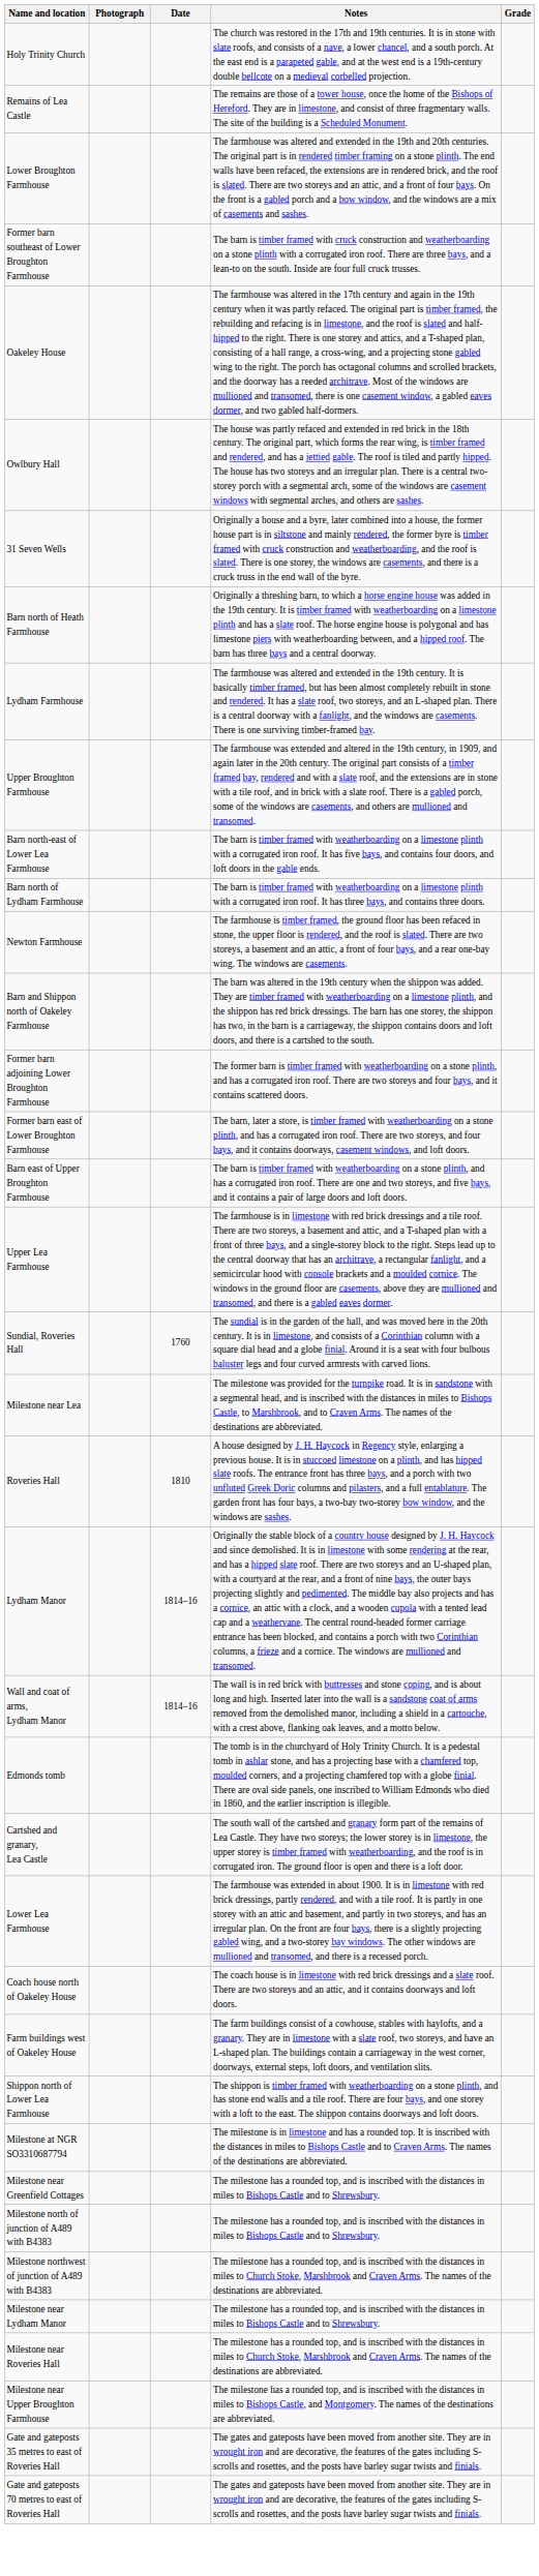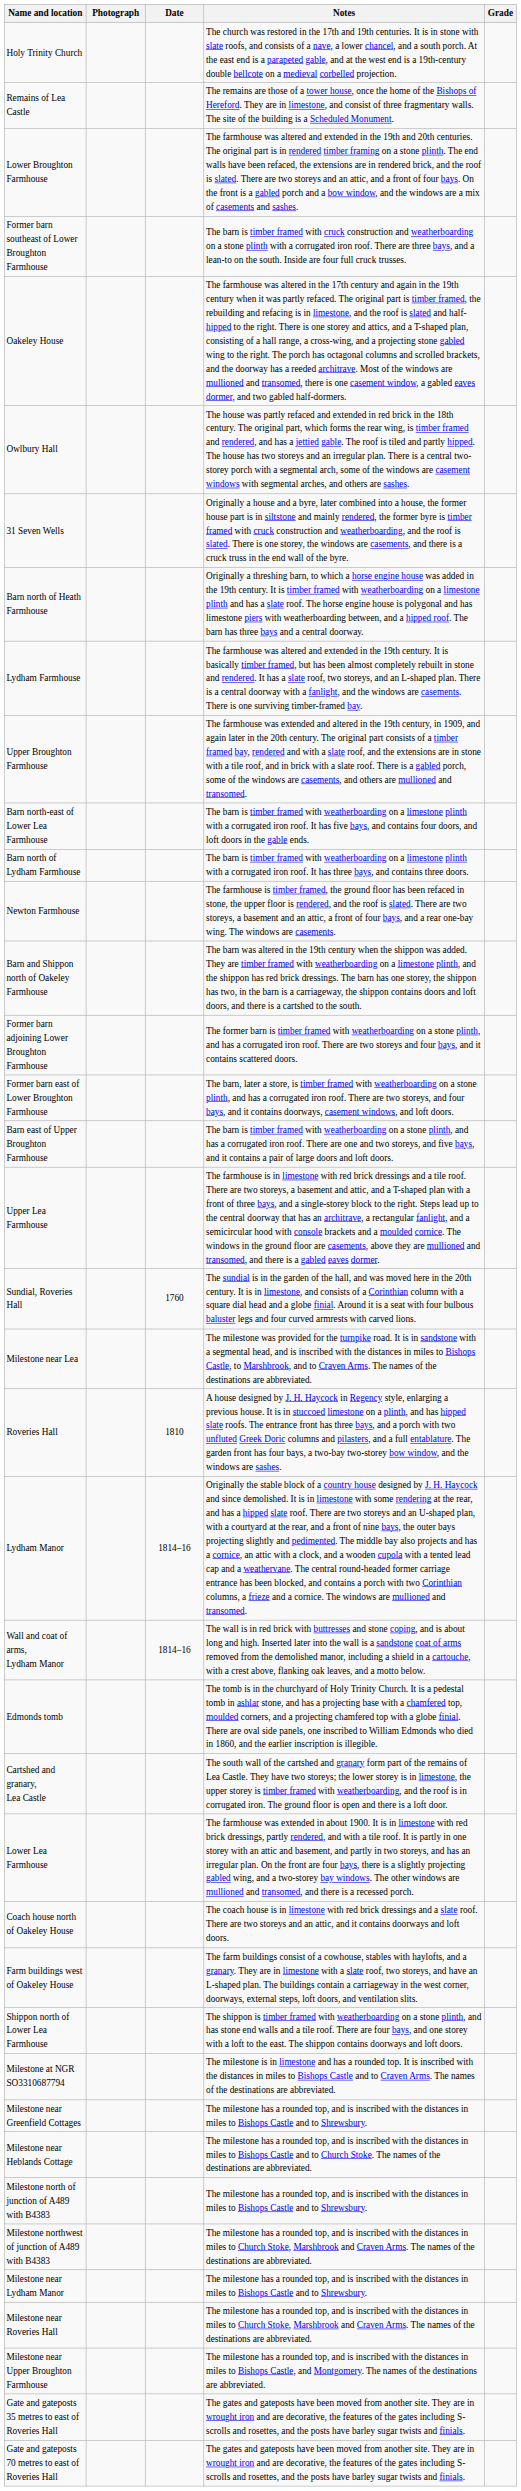 <table class="wikitable sortable plainrowheaders" style="width:100%; border:0; text-align:left; line-height:150%;">
 <tr>
 <th scope="col"  style="width:150px">Name and location</th>
 <th scope="col"  style="width:100px" class="unsortable">Photograph</th>
 <th scope="col"  style="width:120px">Date</th>
 <th scope="col"  style="width:650px" class="unsortable">Notes</th>
 <th scope="col"  style="width:50px">Grade</th>
 </tr>
 <tr>
 <td>Holy Trinity Church<br><small></small></td>
 <td></td>
 <td align="center"></td>
 <td>The church was restored in the 17th and 19th centuries.  It is in stone with <a href='#'>slate</a> roofs, and consists of a <a href='#'>nave</a>, a lower <a href='#'>chancel</a>, and a south porch.  At the east end is a <a href='#'>parapeted</a> <a href='#'>gable</a>, and at the west end is a 19th-century double <a href='#'>bellcote</a> on a <a href='#'>medieval</a> <a href='#'>corbelled</a> projection.</td>
 <td align="center" ></td>
 </tr>
 <tr>
 <td>Remains of Lea Castle<br><small></small></td>
 <td></td>
 <td align="center"></td>
 <td>The remains are those of a <a href='#'>tower house</a>, once the home of the <a href='#'>Bishops of Hereford</a>.  They are in <a href='#'>limestone</a>, and consist of three fragmentary walls.  The site of the building is a <a href='#'>Scheduled Monument</a>.</td>
 <td align="center" ></td>
 </tr>
 <tr>
 <td>Lower Broughton Farmhouse<br><small></small></td>
 <td></td>
 <td align="center"></td>
 <td>The farmhouse was altered and extended in the 19th and 20th centuries.  The original part is in <a href='#'>rendered</a> <a href='#'>timber framing</a> on a stone <a href='#'>plinth</a>. The end walls have been refaced, the extensions are in rendered brick, and the roof is <a href='#'>slated</a>.  There are two storeys and an attic, and a front of four <a href='#'>bays</a>.  On the front is a <a href='#'>gabled</a> porch and a <a href='#'>bow window</a>, and the windows are a mix of <a href='#'>casements</a> and <a href='#'>sashes</a>.</td>
 <td align="center" ></td>
 </tr>
 <tr>
 <td>Former barn southeast of Lower Broughton Farmhouse<br><small></small></td>
 <td></td>
 <td align="center"></td>
 <td>The barn is <a href='#'>timber framed</a> with <a href='#'>cruck</a> construction and <a href='#'>weatherboarding</a> on a stone <a href='#'>plinth</a> with a corrugated iron roof.  There are three <a href='#'>bays</a>, and a lean-to on the south.  Inside are four full cruck trusses.</td>
 <td align="center" ></td>
 </tr>
 <tr>
 <td>Oakeley House<br><small></small></td>
 <td></td>
 <td align="center"></td>
 <td>The farmhouse was altered in the 17th century and again in the 19th century when it was partly refaced.  The original part is <a href='#'>timber framed</a>, the rebuilding and refacing is in <a href='#'>limestone</a>, and the roof is <a href='#'>slated</a> and half-<a href='#'>hipped</a> to the right.  There is one storey and attics, and a T-shaped plan, consisting of a hall range, a cross-wing, and a projecting stone <a href='#'>gabled</a> wing to the right.  The porch has octagonal columns and scrolled brackets, and the doorway has a reeded <a href='#'>architrave</a>.  Most of the windows are <a href='#'>mullioned</a> and <a href='#'>transomed</a>, there is one <a href='#'>casement window</a>, a gabled <a href='#'>eaves</a> <a href='#'>dormer</a>, and two gabled half-dormers.</td>
 <td align="center" ></td>
 </tr>
 <tr>
 <td>Owlbury Hall<br><small></small></td>
 <td></td>
 <td align="center"></td>
 <td>The house was partly refaced and extended in red brick in the 18th century.  The original part, which forms the rear wing, is <a href='#'>timber framed</a> and <a href='#'>rendered</a>, and has a <a href='#'>jettied</a> <a href='#'>gable</a>.  The roof is tiled and partly <a href='#'>hipped</a>.  The house has two storeys and an irregular plan.  There is a central two-storey porch with a segmental arch, some of the windows are <a href='#'>casement windows</a> with segmental arches, and others are <a href='#'>sashes</a>.</td>
 <td align="center" ></td>
 </tr>
 <tr>
 <td>31 Seven Wells<br><small></small></td>
 <td></td>
 <td align="center"></td>
 <td>Originally a house and a byre, later combined into a house, the former house part is in <a href='#'>siltstone</a> and mainly <a href='#'>rendered</a>, the former byre is <a href='#'>timber framed</a> with <a href='#'>cruck</a> construction and <a href='#'>weatherboarding</a>, and the roof is <a href='#'>slated</a>.  There is one storey, the windows are <a href='#'>casements</a>, and there is a cruck truss in the end wall of the byre.</td>
 <td align="center" ></td>
 </tr>
 <tr>
 <td>Barn north of Heath Farmhouse<br><small></small></td>
 <td></td>
 <td align="center"></td>
 <td>Originally a threshing barn, to which a <a href='#'>horse engine house</a> was added in the 19th century.  It is <a href='#'>timber framed</a> with <a href='#'>weatherboarding</a> on a <a href='#'>limestone</a> <a href='#'>plinth</a> and has a <a href='#'>slate</a> roof.  The horse engine house is polygonal and has limestone <a href='#'>piers</a> with weatherboarding between, and a <a href='#'>hipped roof</a>.  The barn has three <a href='#'>bays</a> and a central doorway.</td>
 <td align="center" ></td>
 </tr>
 <tr>
 <td>Lydham Farmhouse<br><small></small></td>
 <td></td>
 <td align="center"></td>
 <td>The farmhouse was altered and extended in the 19th century.  It is basically <a href='#'>timber framed</a>, but has been almost completely rebuilt in stone and <a href='#'>rendered</a>.  It has a <a href='#'>slate</a> roof, two storeys, and an L-shaped plan.  There is a central doorway with a <a href='#'>fanlight</a>, and the windows are <a href='#'>casements</a>.  There is one surviving timber-framed <a href='#'>bay</a>.</td>
 <td align="center" ></td>
 </tr>
 <tr>
 <td>Upper Broughton Farmhouse<br><small></small></td>
 <td></td>
 <td align="center"></td>
 <td>The farmhouse was extended and altered in the 19th century, in 1909, and again later in the 20th century.  The original part consists of a <a href='#'>timber framed</a> <a href='#'>bay</a>, <a href='#'>rendered</a> and with a <a href='#'>slate</a> roof, and the extensions are in stone with a tile roof, and in brick with a slate roof.  There is a <a href='#'>gabled</a> porch, some of the windows are <a href='#'>casements</a>, and others are <a href='#'>mullioned</a> and <a href='#'>transomed</a>.</td>
 <td align="center" ></td>
 </tr>
 <tr>
 <td>Barn north-east of Lower Lea Farmhouse<br><small></small></td>
 <td></td>
 <td align="center"></td>
 <td>The barn is <a href='#'>timber framed</a> with <a href='#'>weatherboarding</a> on a <a href='#'>limestone</a> <a href='#'>plinth</a> with a corrugated iron roof.  It has five <a href='#'>bays</a>, and contains four doors, and loft doors in the <a href='#'>gable</a> ends.</td>
 <td align="center" ></td>
 </tr>
 <tr>
 <td>Barn north of Lydham Farmhouse<br><small></small></td>
 <td></td>
 <td align="center"></td>
 <td>The barn is <a href='#'>timber framed</a> with <a href='#'>weatherboarding</a> on a <a href='#'>limestone</a> <a href='#'>plinth</a> with a corrugated iron roof.  It has three <a href='#'>bays</a>, and contains three doors.</td>
 <td align="center" ></td>
 </tr>
 <tr>
 <td>Newton Farmhouse<br><small></small></td>
 <td></td>
 <td align="center"></td>
 <td>The farmhouse is <a href='#'>timber framed</a>, the ground floor has been refaced in stone, the upper floor is <a href='#'>rendered</a>, and the roof is <a href='#'>slated</a>.  There are two storeys, a basement and an attic, a front of four <a href='#'>bays</a>, and a rear one-bay wing.  The windows are <a href='#'>casements</a>.</td>
 <td align="center" ></td>
 </tr>
 <tr>
 <td>Barn and Shippon north of Oakeley Farmhouse<br><small></small></td>
 <td></td>
 <td align="center"></td>
 <td>The barn was altered in the 19th century when the shippon was added.  They are <a href='#'>timber framed</a> with <a href='#'>weatherboarding</a> on a  <a href='#'>limestone</a> <a href='#'>plinth</a>, and the shippon has red brick dressings.  The barn has one storey, the shippon has two, in the barn is a carriageway, the shippon contains doors and loft doors, and there is a cartshed to the south.</td>
 <td align="center" ></td>
 </tr>
 <tr>
 <td>Former barn adjoining Lower Broughton Farmhouse<br><small></small></td>
 <td></td>
 <td align="center"></td>
 <td>The former barn is <a href='#'>timber framed</a> with <a href='#'>weatherboarding</a> on a stone <a href='#'>plinth</a>, and has a corrugated iron roof.  There are two storeys and four <a href='#'>bays</a>, and it contains scattered doors.</td>
 <td align="center" ></td>
 </tr>
 <tr>
 <td>Former barn east of Lower Broughton Farmhouse<br><small></small></td>
 <td></td>
 <td align="center"></td>
 <td>The barn, later a store, is <a href='#'>timber framed</a> with <a href='#'>weatherboarding</a> on a stone <a href='#'>plinth</a>, and has a corrugated iron roof. There are two storeys, and four <a href='#'>bays</a>, and it contains doorways, <a href='#'>casement windows</a>, and loft doors.</td>
 <td align="center" ></td>
 </tr>
 <tr>
 <td>Barn east of Upper Broughton Farmhouse<br><small></small></td>
 <td></td>
 <td align="center"></td>
 <td>The barn is <a href='#'>timber framed</a> with <a href='#'>weatherboarding</a> on a stone <a href='#'>plinth</a>, and has a corrugated iron roof.  There are one and two storeys, and five <a href='#'>bays</a>, and it contains a pair of large doors and loft doors.</td>
 <td align="center" ></td>
 </tr>
 <tr>
 <td>Upper Lea Farmhouse<br><small></small></td>
 <td></td>
 <td align="center"></td>
 <td>The farmhouse is in <a href='#'>limestone</a> with red brick dressings and a tile roof.  There are two storeys, a basement and attic, and a T-shaped plan with a front of three <a href='#'>bays</a>, and a single-storey block to the right.  Steps lead up to the central doorway that has an <a href='#'>architrave</a>, a rectangular <a href='#'>fanlight</a>, and a semicircular hood with <a href='#'>console</a> brackets and a <a href='#'>moulded</a> <a href='#'>cornice</a>.  The windows in the ground floor are <a href='#'>casements</a>, above they are <a href='#'>mullioned</a> and <a href='#'>transomed</a>, and there is a <a href='#'>gabled</a> <a href='#'>eaves</a> <a href='#'>dormer</a>.</td>
 <td align="center" ></td>
 </tr>
 <tr>
 <td>Sundial, Roveries Hall<br><small></small></td>
 <td></td>
 <td align="center">1760</td>
 <td>The <a href='#'>sundial</a> is in the garden of the hall, and was moved here in the 20th century.  It is in <a href='#'>limestone</a>, and consists of a <a href='#'>Corinthian</a> column with a square dial head and a globe <a href='#'>finial</a>.  Around it is a seat with four bulbous <a href='#'>baluster</a> legs and four curved armrests with carved lions.</td>
 <td align="center" ></td>
 </tr>
 <tr>
 <td>Milestone near Lea<br><small></small></td>
 <td></td>
 <td align="center"></td>
 <td>The milestone was provided for the <a href='#'>turnpike</a> road.  It is in <a href='#'>sandstone</a> with a segmental head, and is inscribed with the distances in miles to <a href='#'>Bishops Castle</a>, to <a href='#'>Marshbrook</a>, and to <a href='#'>Craven Arms</a>.  The names of the destinations are abbreviated.</td>
 <td align="center" ></td>
 </tr>
 <tr>
 <td>Roveries Hall<br><small></small></td>
 <td></td>
 <td align="center">1810</td>
 <td>A house designed by <a href='#'>J. H. Haycock</a> in <a href='#'>Regency</a> style, enlarging a previous house.  It is in <a href='#'>stuccoed</a> <a href='#'>limestone</a> on a <a href='#'>plinth</a>, and has <a href='#'>hipped</a> <a href='#'>slate</a> roofs.  The entrance front has three <a href='#'>bays</a>, and a porch with two <a href='#'>unfluted</a> <a href='#'>Greek Doric</a> columns and <a href='#'>pilasters</a>, and a full <a href='#'>entablature</a>.  The garden front has four bays, a two-bay two-storey <a href='#'>bow window</a>, and the windows are <a href='#'>sashes</a>.</td>
 <td align="center" ></td>
 </tr>
 <tr>
 <td>Lydham Manor<br><small></small></td>
 <td></td>
 <td align="center">1814–16</td>
 <td>Originally the stable block of a <a href='#'>country house</a> designed by <a href='#'>J. H. Haycock</a> and since demolished.  It is in <a href='#'>limestone</a> with some <a href='#'>rendering</a> at the rear, and has a <a href='#'>hipped</a> <a href='#'>slate</a> roof.  There are two storeys and an U-shaped plan, with a courtyard at the rear, and a front of nine <a href='#'>bays</a>, the outer bays projecting slightly and <a href='#'>pedimented</a>.  The middle bay also projects and has a <a href='#'>cornice</a>, an attic with a clock, and a wooden <a href='#'>cupola</a> with a tented lead cap and a <a href='#'>weathervane</a>.  The central round-headed former carriage entrance has been blocked, and contains a porch with two <a href='#'>Corinthian</a> columns, a <a href='#'>frieze</a> and a cornice.  The windows are <a href='#'>mullioned</a> and <a href='#'>transomed</a>.</td>
 <td align="center" ></td>
 </tr>
 <tr>
 <td>Wall and coat of arms,<br>Lydham Manor<br><small></small></td>
 <td></td>
 <td align="center">1814–16</td>
 <td>The wall is in red brick with <a href='#'>buttresses</a> and stone <a href='#'>coping</a>, and is about  long and  high.  Inserted later into the wall is a <a href='#'>sandstone</a> <a href='#'>coat of arms</a> removed from the demolished manor, including a shield in a <a href='#'>cartouche</a>, with a crest above, flanking oak leaves, and a motto below.</td>
 <td align="center" ></td>
 </tr>
 <tr>
 <td>Edmonds tomb<br><small></small></td>
 <td></td>
 <td align="center"></td>
 <td>The tomb is in the churchyard of Holy Trinity Church.  It is a pedestal tomb in <a href='#'>ashlar</a> stone, and has a projecting base with a <a href='#'>chamfered</a> top, <a href='#'>moulded</a> corners, and a projecting chamfered top with a globe <a href='#'>finial</a>.  There are oval side panels, one inscribed to William Edmonds who died in 1860, and the earlier inscription is illegible.</td>
 <td align="center" ></td>
 </tr>
 <tr>
 <td>Cartshed and granary,<br>Lea Castle<br><small></small></td>
 <td></td>
 <td align="center"></td>
 <td>The south wall of the cartshed and <a href='#'>granary</a> form part of the remains of Lea Castle.  They have two storeys; the lower storey is in <a href='#'>limestone</a>, the upper storey is <a href='#'>timber framed</a> with <a href='#'>weatherboarding</a>, and the roof is in corrugated iron.  The ground floor is open and there is a loft door.</td>
 <td align="center" ></td>
 </tr>
 <tr>
 <td>Lower Lea Farmhouse<br><small></small></td>
 <td></td>
 <td align="center"></td>
 <td>The farmhouse was extended in about 1900.  It is in <a href='#'>limestone</a> with red brick dressings, partly <a href='#'>rendered</a>, and with a tile roof.  It is partly in one storey with an attic and basement, and partly in two storeys, and has an irregular plan.  On the front are four <a href='#'>bays</a>, there is a slightly projecting <a href='#'>gabled</a> wing, and a two-storey <a href='#'>bay windows</a>.  The other windows are <a href='#'>mullioned</a> and <a href='#'>transomed</a>, and there is a recessed porch.</td>
 <td align="center" ></td>
 </tr>
 <tr>
 <td>Coach house north of Oakeley House<br><small></small></td>
 <td></td>
 <td align="center"></td>
 <td>The coach house is in <a href='#'>limestone</a> with red brick dressings and a <a href='#'>slate</a> roof.  There are two storeys and an attic, and it contains doorways and loft doors.</td>
 <td align="center" ></td>
 </tr>
 <tr>
 <td>Farm buildings west of Oakeley House<br><small></small></td>
 <td></td>
 <td align="center"></td>
 <td>The farm buildings consist of a cowhouse, stables with haylofts, and a <a href='#'>granary</a>.  They are in <a href='#'>limestone</a> with a <a href='#'>slate</a> roof, two storeys, and have an L-shaped plan.  The buildings contain a carriageway in the west corner, doorways, external steps, loft doors, and ventilation slits.</td>
 <td align="center" ></td>
 </tr>
 <tr>
 <td>Shippon north of Lower Lea Farmhouse<br><small></small></td>
 <td></td>
 <td align="center"></td>
 <td>The shippon is <a href='#'>timber framed</a> with <a href='#'>weatherboarding</a> on a stone <a href='#'>plinth</a>, and has stone end walls and a tile roof.  There are four <a href='#'>bays</a>, and one storey with a loft to the east.  The shippon contains doorways and loft doors.</td>
 <td align="center" ></td>
 </tr>
 <tr>
 <td>Milestone at NGR SO3310687794<br><small></small></td>
 <td></td>
 <td align="center"></td>
 <td>The milestone is in <a href='#'>limestone</a> and has a rounded top.  It is inscribed with the distances in miles to <a href='#'>Bishops Castle</a> and to <a href='#'>Craven Arms</a>.  The names of the destinations are abbreviated.</td>
 <td align="center" ></td>
 </tr>
 <tr>
 <td>Milestone near Greenfield Cottages<br><small></small></td>
 <td></td>
 <td align="center"></td>
 <td>The milestone has a rounded top, and is inscribed with the distances in miles to <a href='#'>Bishops Castle</a> and to <a href='#'>Shrewsbury</a>.</td>
 <td align="center" ></td>
 </tr>
 <tr>
+<td>Milestone near Heblands Cottage<br><small></small></td>
+<td></td>
+<td align="center"></td>
+<td>The milestone has a rounded top, and is inscribed with the distances in miles to <a href='#'>Bishops Castle</a> and to <a href='#'>Church Stoke</a>.  The names of the destinations are abbreviated.</td>
+<td align="center" ></td>
+</tr>
+<tr>
 <td>Milestone north of junction of A489 with B4383<br><small></small></td>
 <td></td>
 <td align="center"></td>
 <td>The milestone has a rounded top, and is inscribed with the distances in miles to <a href='#'>Bishops Castle</a> and to <a href='#'>Shrewsbury</a>.</td>
 <td align="center" ></td>
 </tr>
 <tr>
 <td>Milestone northwest of junction of A489 with B4383<br><small></small></td>
 <td></td>
 <td align="center"></td>
 <td>The milestone has a rounded top, and is inscribed with the distances in miles to <a href='#'>Church Stoke</a>, <a href='#'>Marshbrook</a> and <a href='#'>Craven Arms</a>.  The names of the destinations are abbreviated.</td>
 <td align="center" ></td>
 </tr>
 <tr>
 <td>Milestone near Lydham Manor<br><small></small></td>
 <td></td>
 <td align="center"></td>
 <td>The milestone has a rounded top, and is inscribed with the distances in miles to <a href='#'>Bishops Castle</a> and to <a href='#'>Shrewsbury</a>.</td>
 <td align="center" ></td>
 </tr>
 <tr>
 <td>Milestone near Roveries Hall<br><small></small></td>
 <td></td>
 <td align="center"></td>
 <td>The milestone has a rounded top, and is inscribed with the distances in miles to <a href='#'>Church Stoke</a>, <a href='#'>Marshbrook</a> and <a href='#'>Craven Arms</a>.  The names of the destinations are abbreviated.</td>
 <td align="center" ></td>
 </tr>
 <tr>
 <td>Milestone near Upper Broughton Farmhouse<br><small></small></td>
 <td></td>
 <td align="center"></td>
 <td>The milestone has a rounded top, and is inscribed with the distances in miles to <a href='#'>Bishops Castle</a>, and <a href='#'>Montgomery</a>.  The names of the destinations are abbreviated.</td>
 <td align="center" ></td>
 </tr>
 <tr>
 <td>Gate and gateposts 35 metres to east of Roveries Hall<br><small></small></td>
 <td></td>
 <td align="center"></td>
 <td>The gates and gateposts have been moved from another site.  They are in <a href='#'>wrought iron</a> and are decorative, the features of the gates including S-scrolls and rosettes, and the posts have barley sugar twists and <a href='#'>finials</a>.</td>
 <td align="center" ></td>
 </tr>
 <tr>
 <td>Gate and gateposts 70 metres to east of Roveries Hall<br><small></small></td>
 <td></td>
 <td align="center"></td>
 <td>The gates and gateposts have been moved from another site.  They are in <a href='#'>wrought iron</a> and are decorative, the features of the gates including S-scrolls and rosettes, and the posts have barley sugar twists and <a href='#'>finials</a>.</td>
 <td align="center" ></td>
 </tr>
 <tr>
 </tr>
 </table>
